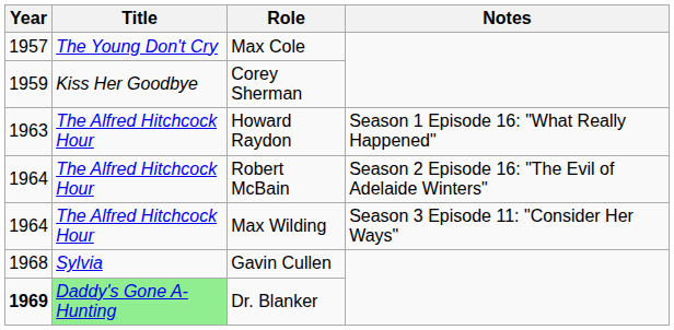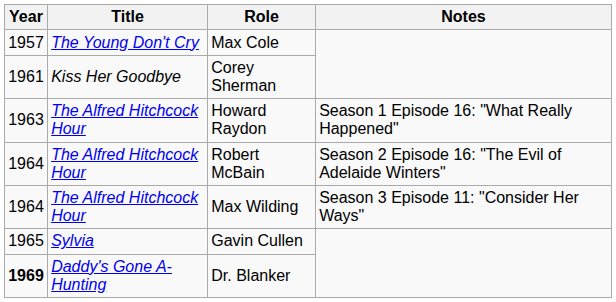 <table class="wikitable">
 <tr>
 <th>Year</th>
 <th>Title</th>
 <th>Role</th>
 <th>Notes</th>
 </tr>
 <tr>
 <td>1957</td>
 <td><em><a href='#'>The Young Don't Cry</a></em></td>
 <td>Max Cole</td>
 </tr>
 <tr>
-<td>1959</td>
+<td>1961</td>
 <td><em>Kiss Her Goodbye</em></td>
 <td>Corey Sherman</td>
 </tr>
 <tr>
 <td>1963</td>
 <td><em><a href='#'>The Alfred Hitchcock Hour</a></em></td>
 <td>Howard Raydon</td>
 <td>Season 1 Episode 16: "What Really Happened"</td>
 </tr>
 <tr>
 <td>1964</td>
 <td><em><a href='#'>The Alfred Hitchcock Hour</a></em></td>
 <td>Robert McBain</td>
 <td>Season 2 Episode 16: "The Evil of Adelaide Winters"</td>
 </tr>
 <tr>
 <td>1964</td>
 <td><em><a href='#'>The Alfred Hitchcock Hour</a></em></td>
 <td>Max Wilding</td>
 <td>Season 3 Episode 11: "Consider Her Ways"</td>
 </tr>
 <tr>
-<td>1968</td>
+<td>1965</td>
 <td><em><a href='#'>Sylvia</a></em></td>
 <td>Gavin Cullen</td>
 </tr>
 <tr>
 <td><strong>1969</strong></td>
-<td style="background: lightgreen;"><em><a href='#'>Daddy's Gone A-Hunting</a></em></td>
+<td><em><a href='#'>Daddy's Gone A-Hunting</a></em></td>
 <td>Dr. Blanker</td>
 </tr>
 </table>
